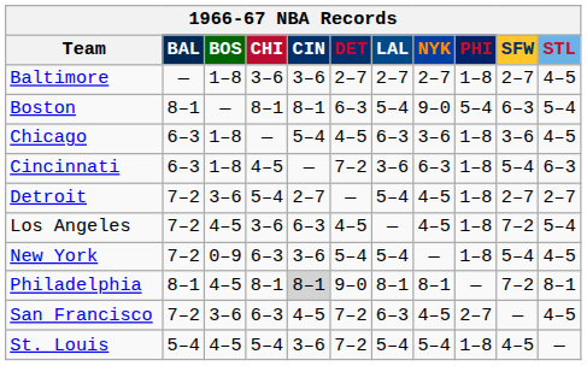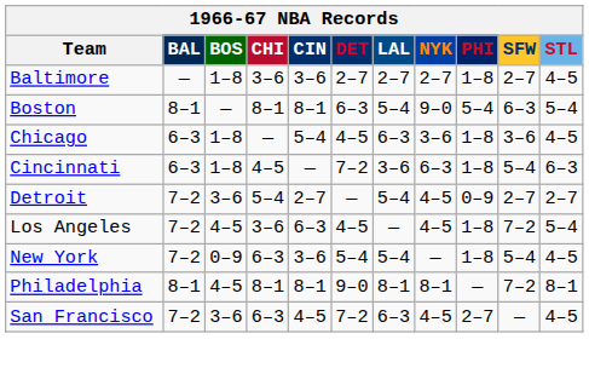 <table class="wikitable" style="font-size:95%; text-align:center;">
 <tr>
 <th colspan=11>1966-67 NBA Records</th>
 </tr>
 <tr>
 <th width=100>Team</th>
 <th style="background:#002854;color:#FFFFFF;width=35">BAL</th>
 <th style="background:#006400;color:#FFFFFF;width=35">BOS</th>
 <th style="background:#BA0C2F;color:#FFFFFF;width=35">CHI</th>
 <th style="background:#012F6B;color:#FFFFFF;width=35">CIN</th>
 <th style="background:#012F6B;color:#D40032;width=35">DET</th>
 <th style="background:#004B87;color:#FFFFFF;width=35">LAL</th>
 <th style="background:#003EA4;color:#FF8C00;width=35">NYK</th>
 <th style="background:#012268;color:#C60D28;width=35">PHI</th>
 <th style="background:#FFC62C;color:#012F6B;width=35">SFW</th>
 <th style="background:#69B3E6;color:#C70F2E;width=35">STL</th>
 </tr>
 <tr>
 <td style="text-align:left;"><a href='#'>Baltimore</a></td>
 <td>—</td>
 <td>1–8</td>
 <td>3–6</td>
 <td>3–6</td>
 <td>2–7</td>
 <td>2–7</td>
 <td>2–7</td>
 <td>1–8</td>
 <td>2–7</td>
 <td>4–5</td>
 </tr>
 <tr>
 <td style="text-align:left;"><a href='#'>Boston</a></td>
 <td>8–1</td>
 <td>—</td>
 <td>8–1</td>
 <td>8–1</td>
 <td>6–3</td>
 <td>5–4</td>
 <td>9–0</td>
 <td>5–4</td>
 <td>6–3</td>
 <td>5–4</td>
 </tr>
 <tr>
 <td style="text-align:left;"><a href='#'>Chicago</a></td>
 <td>6–3</td>
 <td>1–8</td>
 <td>—</td>
 <td>5–4</td>
 <td>4–5</td>
 <td>6–3</td>
 <td>3–6</td>
 <td>1–8</td>
 <td>3–6</td>
 <td>4–5</td>
 </tr>
 <tr>
 <td style="text-align:left;"><a href='#'>Cincinnati</a></td>
 <td>6–3</td>
 <td>1–8</td>
 <td>4–5</td>
 <td>—</td>
 <td>7–2</td>
 <td>3–6</td>
 <td>6–3</td>
 <td>1–8</td>
 <td>5–4</td>
 <td>6–3</td>
 </tr>
 <tr>
 <td style="text-align:left;"><a href='#'>Detroit</a></td>
 <td>7–2</td>
 <td>3–6</td>
 <td>5–4</td>
 <td>2–7</td>
 <td>—</td>
 <td>5–4</td>
 <td>4–5</td>
-<td>1–8</td>
+<td>0–9</td>
 <td>2–7</td>
 <td>2–7</td>
 </tr>
 <tr>
 <td style="text-align:left;">Los Angeles</td>
 <td>7–2</td>
 <td>4–5</td>
 <td>3–6</td>
 <td>6–3</td>
 <td>4–5</td>
 <td>—</td>
 <td>4–5</td>
 <td>1–8</td>
 <td>7–2</td>
 <td>5–4</td>
 </tr>
 <tr>
 <td style="text-align:left;"><a href='#'>New York</a></td>
 <td>7–2</td>
 <td>0–9</td>
 <td>6–3</td>
 <td>3–6</td>
 <td>5–4</td>
 <td>5–4</td>
 <td>—</td>
 <td>1–8</td>
 <td>5–4</td>
 <td>4–5</td>
 </tr>
 <tr>
 <td style="text-align:left;"><a href='#'>Philadelphia</a></td>
 <td>8–1</td>
 <td>4–5</td>
 <td>8–1</td>
-<td style="background: lightgrey;">8–1</td>
+<td>8–1</td>
 <td>9–0</td>
 <td>8–1</td>
 <td>8–1</td>
 <td>—</td>
 <td>7–2</td>
 <td>8–1</td>
 </tr>
 <tr>
 <td style="text-align:left;"><a href='#'>San Francisco</a></td>
 <td>7–2</td>
 <td>3–6</td>
 <td>6–3</td>
 <td>4–5</td>
 <td>7–2</td>
 <td>6–3</td>
 <td>4–5</td>
 <td>2–7</td>
 <td>—</td>
 <td>4–5</td>
 </tr>
-<tr>
-<td style="text-align:left;"><a href='#'>St. Louis</a></td>
-<td>5–4</td>
-<td>4–5</td>
-<td>5–4</td>
-<td>3–6</td>
-<td>7–2</td>
-<td>5–4</td>
-<td>5–4</td>
-<td>1–8</td>
-<td>4–5</td>
-<td>—</td>
-</tr>
 </table>
